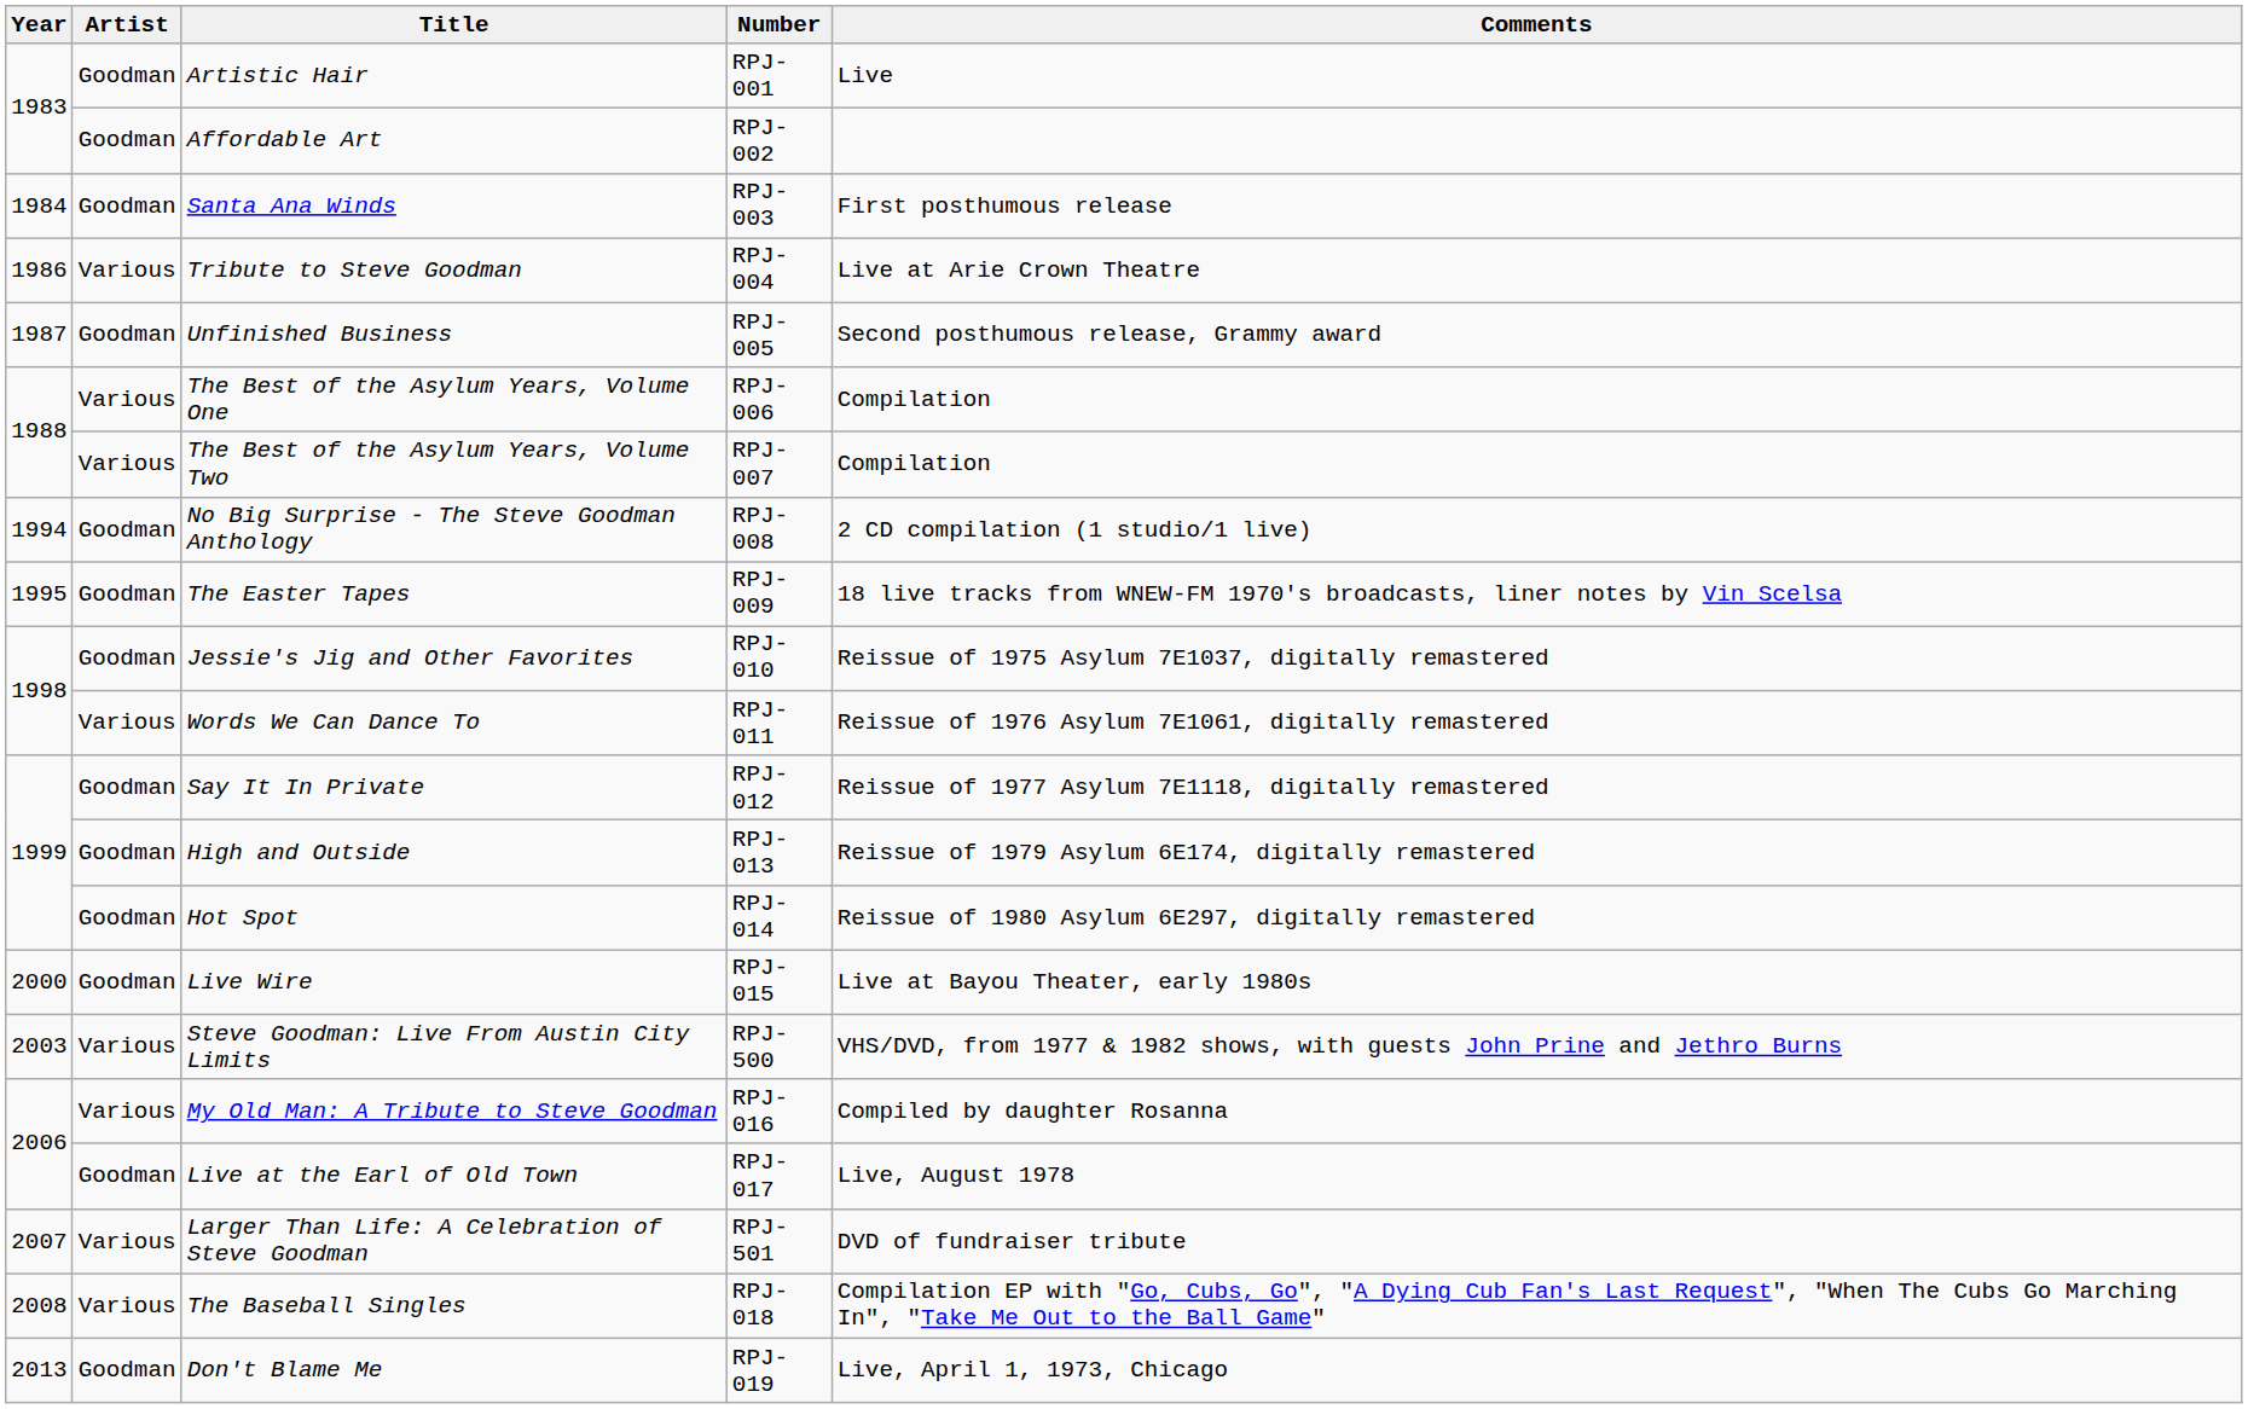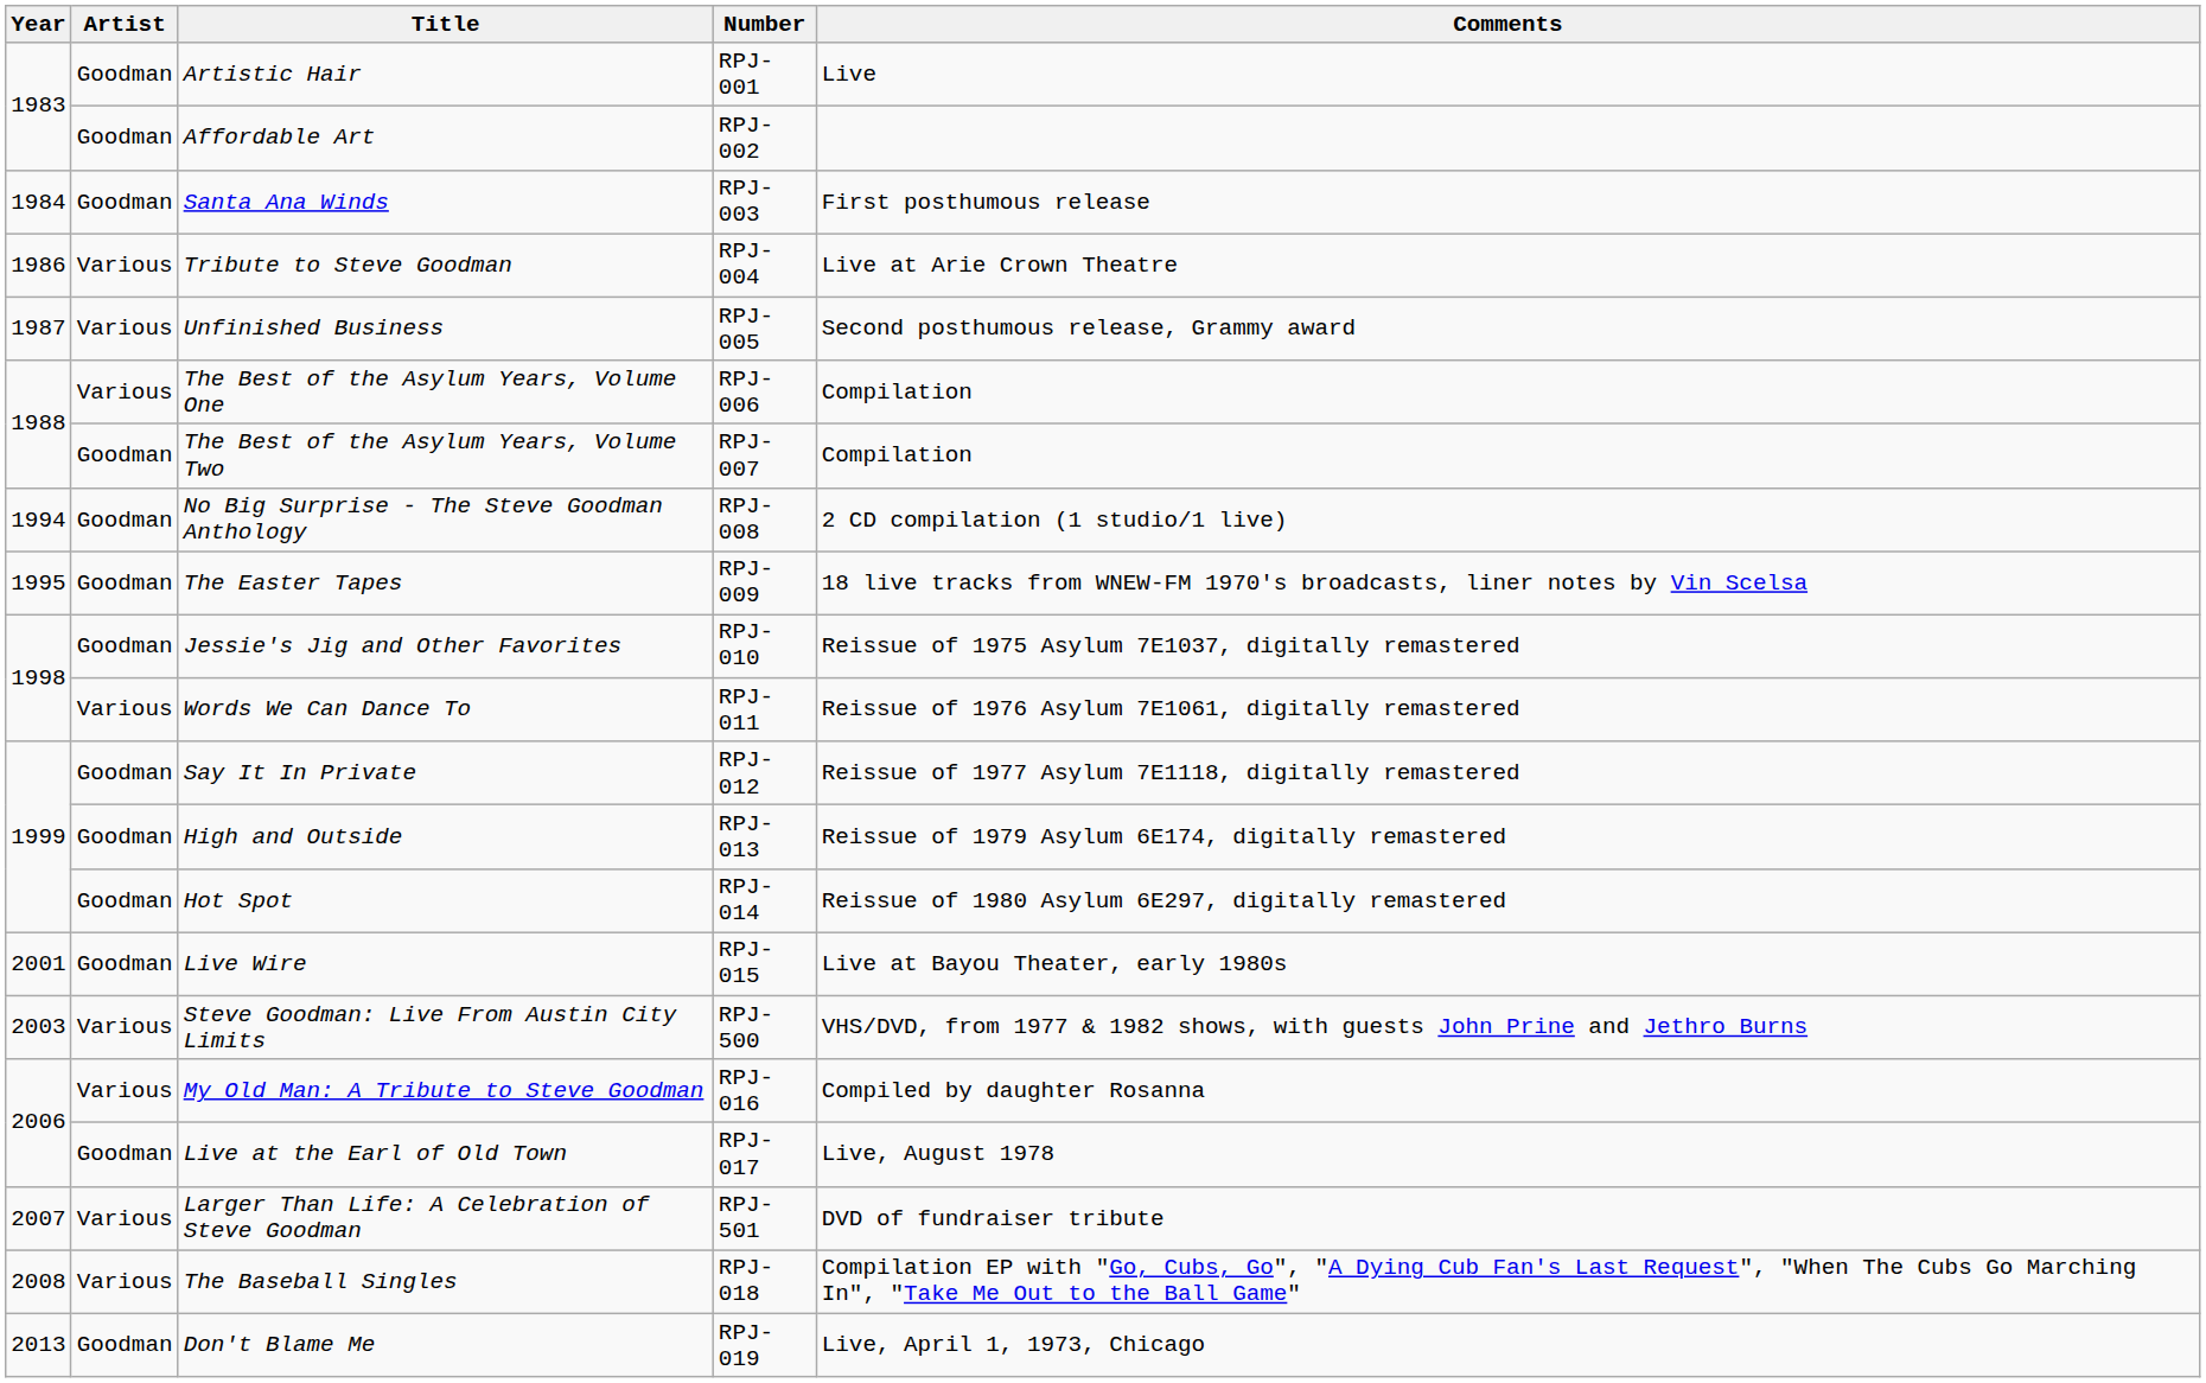 <table class="wikitable">
 <tr style="text-align:center; background:#f0f0f0;">
 <td><strong>Year</strong></td>
 <td><strong>Artist</strong></td>
 <td><strong>Title</strong></td>
 <td><strong>Number</strong></td>
 <td><strong>Comments</strong></td>
 </tr>
 <tr>
 <td rowspan="2">1983</td>
 <td>Goodman</td>
 <td><em>Artistic Hair</em></td>
 <td>RPJ-001</td>
 <td>Live</td>
 </tr>
 <tr>
 <td>Goodman</td>
 <td><em>Affordable Art</em></td>
 <td>RPJ-002</td>
 <td></td>
 </tr>
 <tr>
 <td>1984</td>
 <td>Goodman</td>
 <td><em><a href='#'>Santa Ana Winds</a></em></td>
 <td>RPJ-003</td>
 <td>First posthumous release</td>
 </tr>
 <tr>
 <td>1986</td>
 <td>Various</td>
 <td><em>Tribute to Steve Goodman</em></td>
 <td>RPJ-004</td>
 <td>Live at Arie Crown Theatre</td>
 </tr>
 <tr>
 <td>1987</td>
-<td>Goodman</td>
+<td>Various</td>
 <td><em>Unfinished Business</em></td>
 <td>RPJ-005</td>
 <td>Second posthumous release, Grammy award</td>
 </tr>
 <tr>
 <td rowspan="2">1988</td>
 <td>Various</td>
 <td><em>The Best of the Asylum Years, Volume One</em></td>
 <td>RPJ-006</td>
 <td>Compilation</td>
 </tr>
 <tr>
-<td>Various</td>
+<td>Goodman</td>
 <td><em>The Best of the Asylum Years, Volume Two</em></td>
 <td>RPJ-007</td>
 <td>Compilation</td>
 </tr>
 <tr>
 <td>1994</td>
 <td>Goodman</td>
 <td><em>No Big Surprise - The Steve Goodman Anthology</em></td>
 <td>RPJ-008</td>
 <td>2 CD compilation (1 studio/1 live)</td>
 </tr>
 <tr>
 <td>1995</td>
 <td>Goodman</td>
 <td><em>The Easter Tapes</em></td>
 <td>RPJ-009</td>
 <td>18 live tracks from WNEW-FM 1970's broadcasts, liner notes by <a href='#'>Vin Scelsa</a></td>
 </tr>
 <tr>
 <td rowspan="2">1998</td>
 <td>Goodman</td>
 <td><em>Jessie's Jig and Other Favorites</em></td>
 <td>RPJ-010</td>
 <td>Reissue of 1975 Asylum 7E1037, digitally remastered</td>
 </tr>
 <tr>
 <td>Various</td>
 <td><em>Words We Can Dance To</em></td>
 <td>RPJ-011</td>
 <td>Reissue of 1976 Asylum 7E1061, digitally remastered</td>
 </tr>
 <tr>
 <td rowspan="3">1999</td>
 <td>Goodman</td>
 <td><em>Say It In Private</em></td>
 <td>RPJ-012</td>
 <td>Reissue of 1977 Asylum 7E1118, digitally remastered</td>
 </tr>
 <tr>
 <td>Goodman</td>
 <td><em>High and Outside</em></td>
 <td>RPJ-013</td>
 <td>Reissue of 1979 Asylum 6E174, digitally remastered</td>
 </tr>
 <tr>
 <td>Goodman</td>
 <td><em>Hot Spot</em></td>
 <td>RPJ-014</td>
 <td>Reissue of 1980 Asylum 6E297, digitally remastered</td>
 </tr>
 <tr>
-<td>2000</td>
+<td>2001</td>
 <td>Goodman</td>
 <td><em>Live Wire</em></td>
 <td>RPJ-015</td>
 <td>Live at Bayou Theater, early 1980s</td>
 </tr>
 <tr>
 <td>2003</td>
 <td>Various</td>
 <td><em>Steve Goodman: Live From Austin City Limits</em></td>
 <td>RPJ-500</td>
 <td>VHS/DVD, from 1977 & 1982 shows, with guests <a href='#'>John Prine</a> and <a href='#'>Jethro Burns</a></td>
 </tr>
 <tr>
 <td rowspan="2">2006</td>
 <td>Various</td>
 <td><em><a href='#'>My Old Man: A Tribute to Steve Goodman</a></em></td>
 <td>RPJ-016</td>
 <td>Compiled by daughter Rosanna</td>
 </tr>
 <tr>
 <td>Goodman</td>
 <td><em>Live at the Earl of Old Town</em></td>
 <td>RPJ-017</td>
 <td>Live, August 1978</td>
 </tr>
 <tr>
 <td>2007</td>
 <td>Various</td>
 <td><em>Larger Than Life: A Celebration of Steve Goodman</em></td>
 <td>RPJ-501</td>
 <td>DVD of fundraiser tribute</td>
 </tr>
 <tr>
 <td>2008</td>
 <td>Various</td>
 <td><em>The Baseball Singles</em></td>
 <td>RPJ-018</td>
 <td>Compilation EP with "<a href='#'>Go, Cubs, Go</a>", "<a href='#'>A Dying Cub Fan's Last Request</a>", "When The Cubs Go Marching In", "<a href='#'>Take Me Out to the Ball Game</a>"</td>
 </tr>
 <tr>
 <td>2013</td>
 <td>Goodman</td>
 <td><em>Don't Blame Me</em></td>
 <td>RPJ-019</td>
 <td>Live, April 1, 1973, Chicago</td>
 </tr>
 </table>
